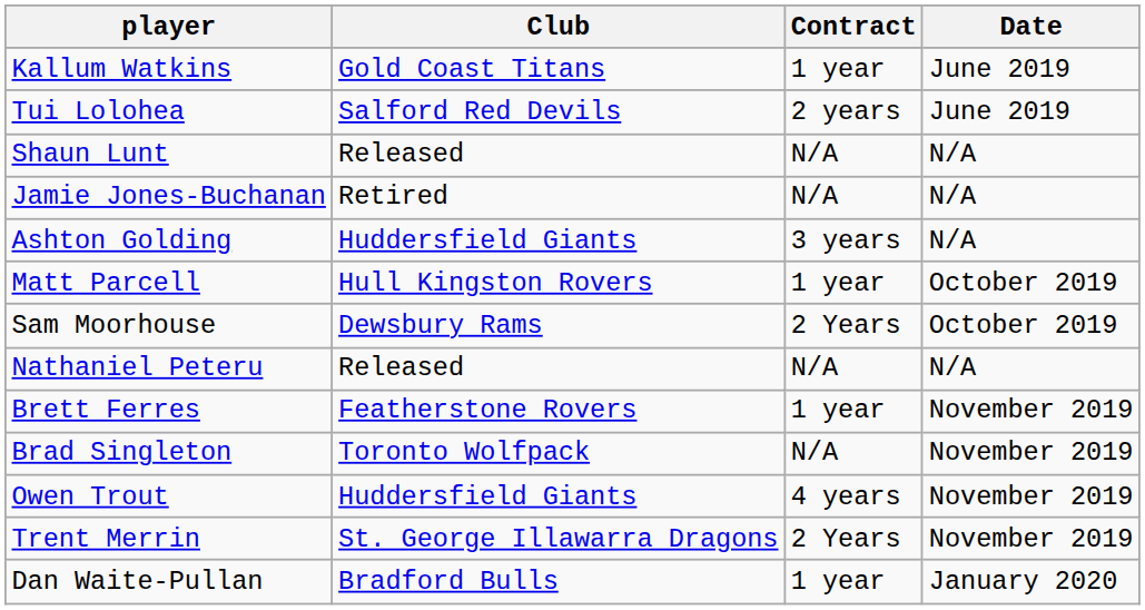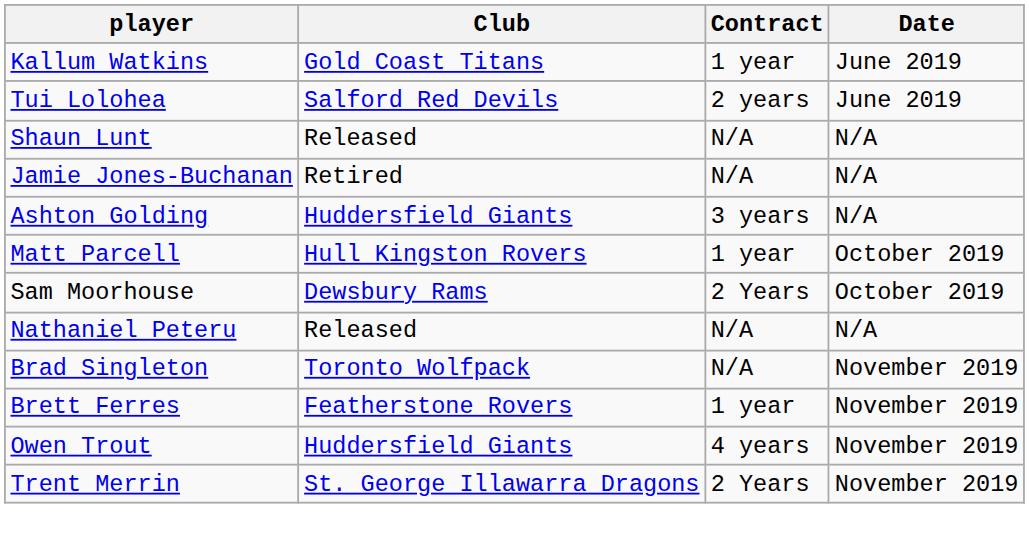 <table class="wikitable">
 <tr>
 <th>player</th>
 <th>Club</th>
 <th>Contract</th>
 <th>Date</th>
 </tr>
 <tr>
 <td><a href='#'>Kallum Watkins</a></td>
 <td><a href='#'>Gold Coast Titans</a></td>
 <td>1 year</td>
 <td>June 2019</td>
 </tr>
 <tr>
 <td><a href='#'>Tui Lolohea</a></td>
 <td><a href='#'>Salford Red Devils</a></td>
 <td>2 years</td>
 <td>June 2019</td>
 </tr>
 <tr>
 <td><a href='#'>Shaun Lunt</a></td>
 <td>Released</td>
 <td>N/A</td>
 <td>N/A</td>
 </tr>
 <tr>
 <td><a href='#'>Jamie Jones-Buchanan</a></td>
 <td>Retired</td>
 <td>N/A</td>
 <td>N/A</td>
 </tr>
 <tr>
 <td><a href='#'>Ashton Golding</a></td>
 <td><a href='#'>Huddersfield Giants</a></td>
 <td>3 years</td>
 <td>N/A</td>
 </tr>
 <tr>
 <td><a href='#'>Matt Parcell</a></td>
 <td><a href='#'>Hull Kingston Rovers</a></td>
 <td>1 year</td>
 <td>October 2019</td>
 </tr>
 <tr>
 <td>Sam Moorhouse</td>
 <td><a href='#'>Dewsbury Rams</a></td>
 <td>2 Years</td>
 <td>October 2019</td>
 </tr>
 <tr>
 <td><a href='#'>Nathaniel Peteru</a></td>
 <td>Released</td>
 <td>N/A</td>
 <td>N/A</td>
 </tr>
 <tr>
+<td><a href='#'>Brad Singleton</a></td>
+<td><a href='#'>Toronto Wolfpack</a></td>
+<td>N/A</td>
+<td>November 2019</td>
+</tr>
+<tr>
 <td><a href='#'>Brett Ferres</a></td>
 <td><a href='#'>Featherstone Rovers</a></td>
 <td>1 year</td>
-<td>November 2019</td>
-</tr>
-<tr>
-<td><a href='#'>Brad Singleton</a></td>
-<td><a href='#'>Toronto Wolfpack</a></td>
-<td>N/A</td>
 <td>November 2019</td>
 </tr>
 <tr>
 <td><a href='#'>Owen Trout</a></td>
 <td><a href='#'>Huddersfield Giants</a></td>
 <td>4 years</td>
 <td>November 2019</td>
 </tr>
 <tr>
 <td><a href='#'>Trent Merrin</a></td>
 <td><a href='#'>St. George Illawarra Dragons</a></td>
 <td>2 Years</td>
 <td>November 2019</td>
 </tr>
-<tr>
-<td>Dan Waite-Pullan</td>
-<td><a href='#'>Bradford Bulls</a></td>
-<td>1 year</td>
-<td>January 2020</td>
-</tr>
 </table>
